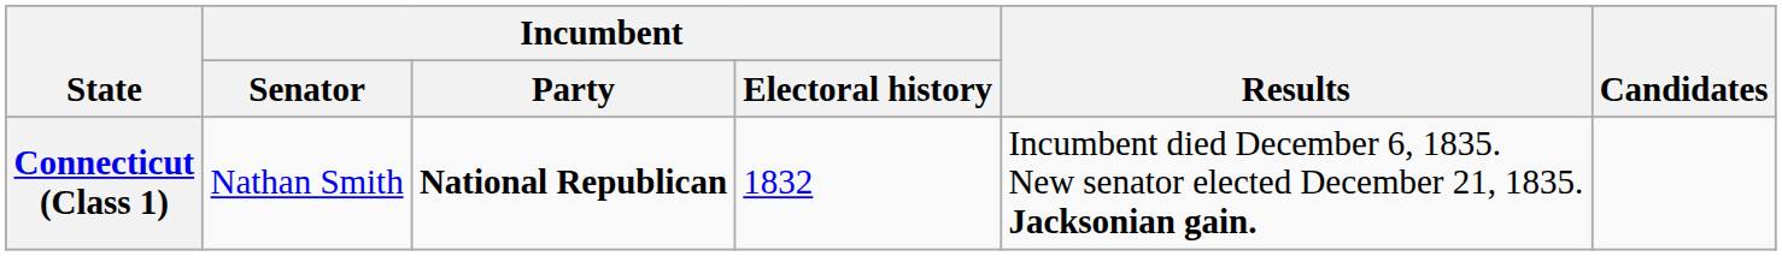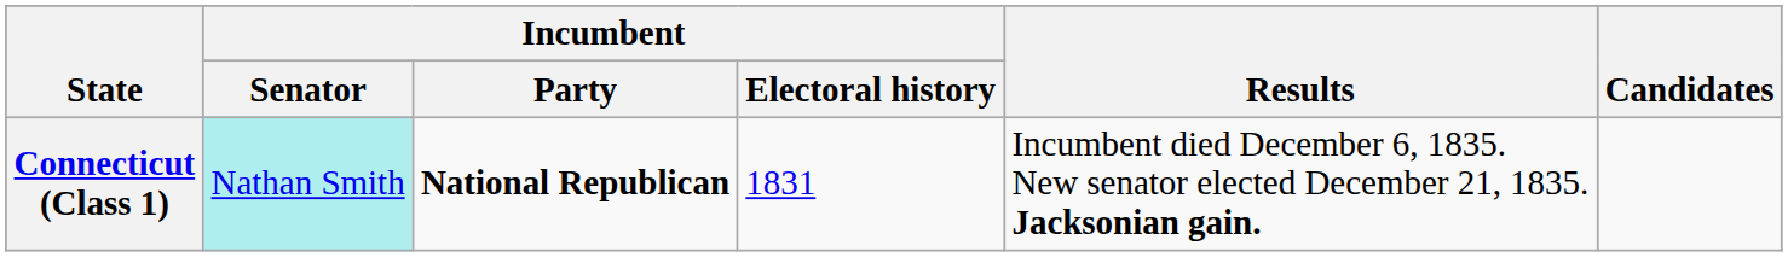 <table class=wikitable>
 <tr valign=bottom>
 <th rowspan=2>State</th>
 <th colspan=3>Incumbent</th>
 <th rowspan=2>Results</th>
 <th rowspan=2>Candidates</th>
 </tr>
 <tr>
 <th>Senator</th>
 <th>Party</th>
 <th>Electoral history</th>
 </tr>
 <tr>
 <th><a href='#'>Connecticut</a><br>(Class 1)</th>
-<td><a href='#'>Nathan Smith</a></td>
+<td style="background: paleturquoise;"><a href='#'>Nathan Smith</a></td>
 <td><strong>National Republican</strong></td>
-<td><a href='#'>1832</a></td>
+<td><a href='#'>1831</a></td>
 <td>Incumbent died December 6, 1835.<br>New senator elected December 21, 1835.<br><strong>Jacksonian gain.</strong></td>
 <td nowrap></td>
 </tr>
 </table>
